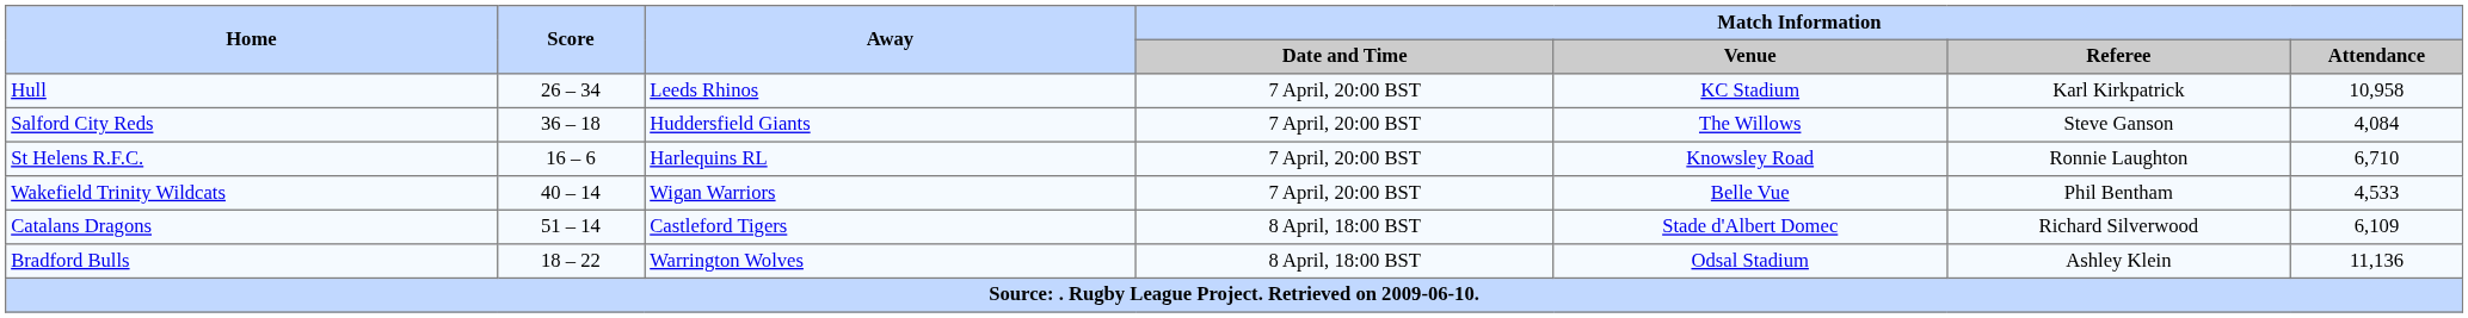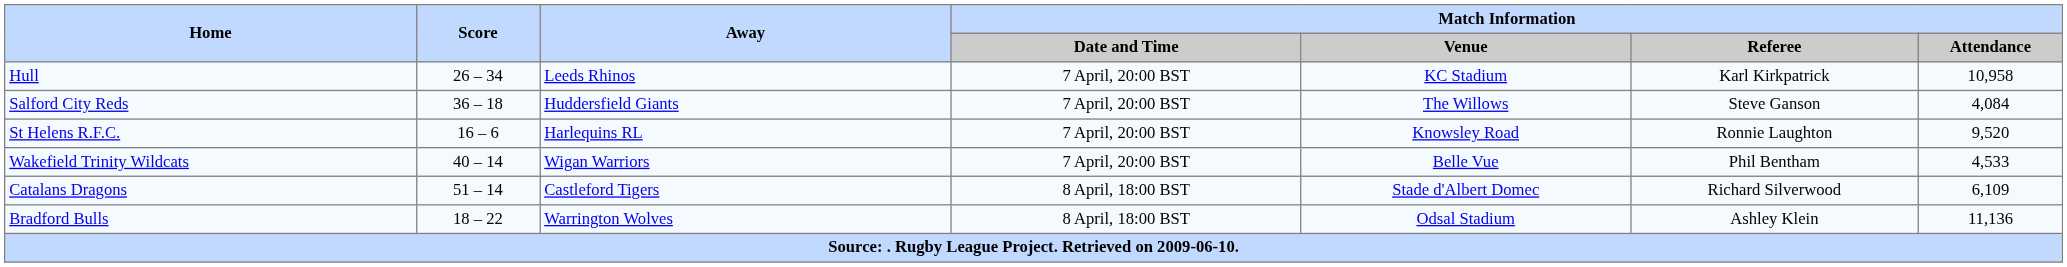 <table border="1" cellpadding="3" cellspacing="0" style="border-collapse:collapse; font-size:80%; text-align:center; width:100%;">
 <tr style="background:#c1d8ff;">
 <th rowspan="2" style="width:20%;">Home</th>
 <th rowspan="2" style="width:6%;">Score</th>
 <th rowspan="2" style="width:20%;">Away</th>
 <th colspan=6>Match Information</th>
 </tr>
 <tr style="background:#ccc;">
 <th width=17%>Date and Time</th>
 <th width=16%>Venue</th>
 <th width=14%>Referee</th>
 <th width=7%>Attendance</th>
 </tr>
 <tr style="background:#f5faff;">
 <td align=left> <a href='#'>Hull</a></td>
 <td>26 – 34</td>
 <td align=left> <a href='#'>Leeds Rhinos</a></td>
 <td>7 April, 20:00 BST</td>
 <td><a href='#'>KC Stadium</a></td>
 <td>Karl Kirkpatrick</td>
 <td>10,958</td>
 </tr>
 <tr style="background:#f5faff;">
 <td align=left> <a href='#'>Salford City Reds</a></td>
 <td>36 – 18</td>
 <td align=left> <a href='#'>Huddersfield Giants</a></td>
 <td>7 April, 20:00 BST</td>
 <td><a href='#'>The Willows</a></td>
 <td>Steve Ganson</td>
 <td>4,084</td>
 </tr>
 <tr style="background:#f5faff;">
 <td align=left> <a href='#'>St Helens R.F.C.</a></td>
 <td>16 – 6</td>
 <td align=left> <a href='#'>Harlequins RL</a></td>
 <td>7 April, 20:00 BST</td>
 <td><a href='#'>Knowsley Road</a></td>
 <td>Ronnie Laughton</td>
-<td>6,710</td>
+<td>9,520</td>
 </tr>
 <tr style="background:#f5faff;">
 <td align=left> <a href='#'>Wakefield Trinity Wildcats</a></td>
 <td>40 – 14</td>
 <td align=left> <a href='#'>Wigan Warriors</a></td>
 <td>7 April, 20:00 BST</td>
 <td><a href='#'>Belle Vue</a></td>
 <td>Phil Bentham</td>
 <td>4,533</td>
 </tr>
 <tr style="background:#f5faff;">
 <td align=left> <a href='#'>Catalans Dragons</a></td>
 <td>51 – 14</td>
 <td align=left> <a href='#'>Castleford Tigers</a></td>
 <td>8 April, 18:00 BST</td>
 <td><a href='#'>Stade d'Albert Domec</a></td>
 <td>Richard Silverwood</td>
 <td>6,109</td>
 </tr>
 <tr style="background:#f5faff;">
 <td align=left> <a href='#'>Bradford Bulls</a></td>
 <td>18 – 22</td>
 <td align=left> <a href='#'>Warrington Wolves</a></td>
 <td>8 April, 18:00 BST</td>
 <td><a href='#'>Odsal Stadium</a></td>
 <td>Ashley Klein</td>
 <td>11,136</td>
 </tr>
 <tr style="background:#c1d8ff;">
 <th colspan=10>Source: . Rugby League Project. Retrieved on 2009-06-10.</th>
 </tr>
 </table>
